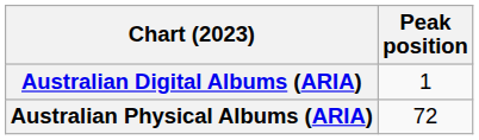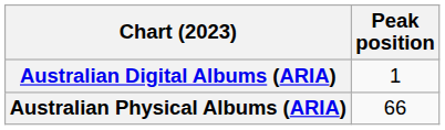 <table class="wikitable sortable plainrowheaders" style="text-align:center">
 <tr>
 <th scope="col">Chart (2023)</th>
 <th scope="col">Peak<br>position</th>
 </tr>
 <tr>
 <th scope="row"><a href='#'>Australian Digital Albums</a> (<a href='#'>ARIA</a>)</th>
 <td>1</td>
 </tr>
 <tr>
 <th scope="row">Australian Physical Albums (<a href='#'>ARIA</a>)</th>
-<td>72</td>
+<td>66</td>
 </tr>
 </table>
